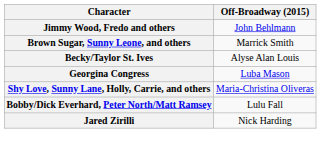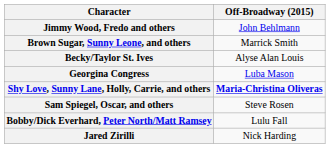 <table class="wikitable sortable">
 <tr>
 <th scope="col">Character</th>
 <th scope="col" class="unsortable">Off-Broadway (2015)</th>
 </tr>
 <tr>
 <th scope="row">Jimmy Wood, Fredo and others</th>
 <td align="center"><a href='#'>John Behlmann</a></td>
 </tr>
 <tr>
 <th scope="row">Brown Sugar, <a href='#'>Sunny Leone</a>, and others</th>
 <td align="center">Marrick Smith</td>
 </tr>
 <tr>
 <th scope="row">Becky/Taylor St. Ives</th>
 <td align="center">Alyse Alan Louis</td>
 </tr>
 <tr>
 <th scope="row">Georgina Congress</th>
 <td align="center"><a href='#'>Luba Mason</a></td>
 </tr>
 <tr>
 <th scope="row"><a href='#'>Shy Love</a>, <a href='#'>Sunny Lane</a>, Holly, Carrie, and others</th>
-<td align="center"><a href='#'>Maria-Christina Oliveras</a></td>
+<td align="center"><strong><a href='#'>Maria-Christina Oliveras</a></strong></td>
+</tr>
+<tr>
+<th scope="row">Sam Spiegel, Oscar, and others</th>
+<td align="center">Steve Rosen</td>
 </tr>
 <tr>
 <th scope="row">Bobby/Dick Everhard, <a href='#'>Peter North/Matt Ramsey</a></th>
 <td align="center">Lulu Fall</td>
 </tr>
 <tr>
 <th scope="row">Jared Zirilli</th>
 <td align="center">Nick Harding</td>
 </tr>
 </table>
